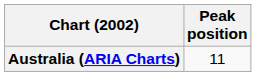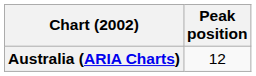 <table class="wikitable sortable plainrowheaders" style="text-align:center">
 <tr>
 <th scope="col">Chart (2002)</th>
 <th scope="col">Peak<br>position</th>
 </tr>
 <tr>
 <th scope="row">Australia (<a href='#'>ARIA Charts</a>)</th>
-<td>11</td>
+<td>12</td>
 </tr>
 </table>
